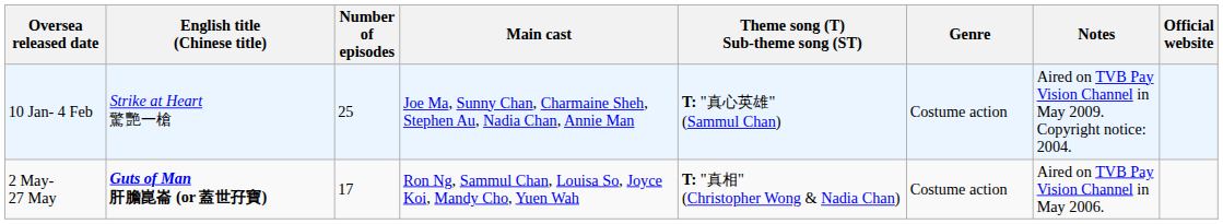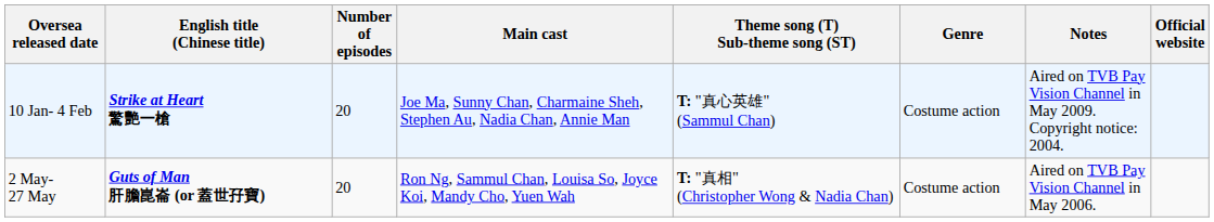 <table class="wikitable">
 <tr>
 <th align=center width=8% bgcolor="silver">Oversea <br> released date</th>
 <th align=center width=18% bgcolor="silver">English title <br> (Chinese title)</th>
 <th align=center width=5% bgcolor="silver">Number of episodes</th>
 <th align=center width=22% bgcolor="silver">Main cast</th>
 <th align=center width=18% bgcolor="silver">Theme song (T) <br>Sub-theme song (ST)</th>
 <th align=center width=10% bgcolor="silver">Genre</th>
 <th align=center width=10% bgcolor="silver">Notes</th>
 <th align=center width=1% bgcolor="silver">Official website</th>
 </tr>
 <tr ---- bgcolor="ebf5ff">
 <td>10 Jan- 4 Feb</td>
-<td><em><a href='#'>Strike at Heart</a></em> <br> 驚艷一槍</td>
-<td>25</td>
+<td><strong><em><a href='#'>Strike at Heart</a></em> <br> 驚艷一槍</strong></td>
+<td>20</td>
 <td><a href='#'>Joe Ma</a>, <a href='#'>Sunny Chan</a>, <a href='#'>Charmaine Sheh</a>, <a href='#'>Stephen Au</a>, <a href='#'>Nadia Chan</a>, <a href='#'>Annie Man</a></td>
 <td><strong>T:</strong> "真心英雄" <br> (<a href='#'>Sammul Chan</a>)</td>
 <td>Costume action</td>
 <td>Aired on <a href='#'>TVB Pay Vision Channel</a> in May 2009. Copyright notice: 2004.</td>
 <td></td>
 </tr>
 <tr>
 <td>2 May-<br> 27 May</td>
 <td><strong><em><a href='#'>Guts of Man</a></em> <br> 肝膽崑崙 (or 蓋世孖寶)</strong></td>
-<td>17</td>
+<td>20</td>
 <td><a href='#'>Ron Ng</a>, <a href='#'>Sammul Chan</a>, <a href='#'>Louisa So</a>, <a href='#'>Joyce Koi</a>, <a href='#'>Mandy Cho</a>, <a href='#'>Yuen Wah</a></td>
 <td><strong>T:</strong> "真相" <br> (<a href='#'>Christopher Wong</a> & <a href='#'>Nadia Chan</a>)</td>
 <td>Costume action</td>
 <td>Aired on <a href='#'>TVB Pay Vision Channel</a> in May 2006.</td>
 <td> </td>
 </tr>
 </table>
